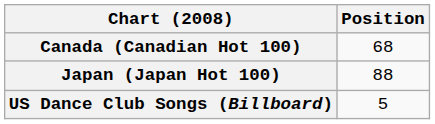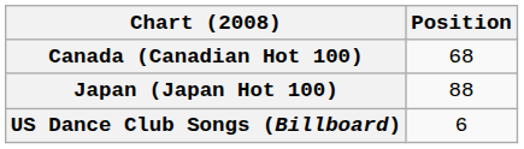 <table class="wikitable sortable plainrowheaders" style="text-align:center">
 <tr>
 <th scope="col">Chart (2008)</th>
 <th scope="col">Position</th>
 </tr>
 <tr>
 <th scope="row">Canada (Canadian Hot 100)</th>
 <td>68</td>
 </tr>
 <tr>
 <th scope="row">Japan (Japan Hot 100)</th>
 <td>88</td>
 </tr>
 <tr>
 <th scope="row">US Dance Club Songs (<em>Billboard</em>)</th>
-<td>5</td>
+<td>6</td>
 </tr>
 </table>
